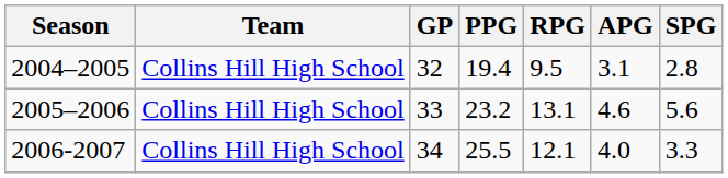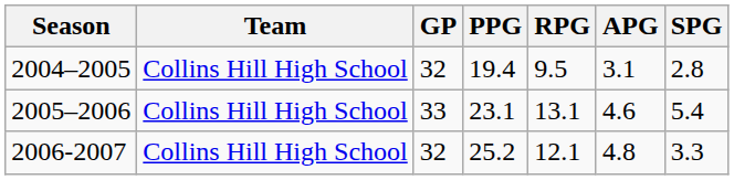 <table class="wikitable">
 <tr>
 <th>Season</th>
 <th>Team</th>
 <th>GP</th>
 <th>PPG</th>
 <th>RPG</th>
 <th>APG</th>
 <th>SPG</th>
 </tr>
 <tr>
 <td>2004–2005</td>
 <td><a href='#'>Collins Hill High School</a></td>
 <td>32</td>
 <td>19.4</td>
 <td>9.5</td>
 <td>3.1</td>
 <td>2.8</td>
 </tr>
 <tr>
 <td>2005–2006</td>
 <td><a href='#'>Collins Hill High School</a></td>
 <td>33</td>
-<td>23.2</td>
+<td>23.1</td>
 <td>13.1</td>
 <td>4.6</td>
-<td>5.6</td>
+<td>5.4</td>
 </tr>
 <tr>
 <td>2006-2007</td>
 <td><a href='#'>Collins Hill High School</a></td>
-<td>34</td>
-<td>25.5</td>
+<td>32</td>
+<td>25.2</td>
 <td>12.1</td>
-<td>4.0</td>
+<td>4.8</td>
 <td>3.3</td>
 </tr>
 </table>
